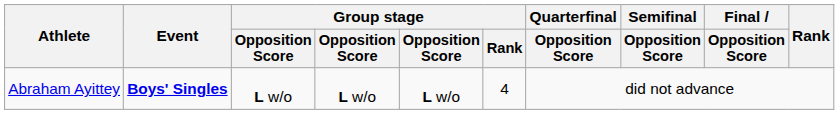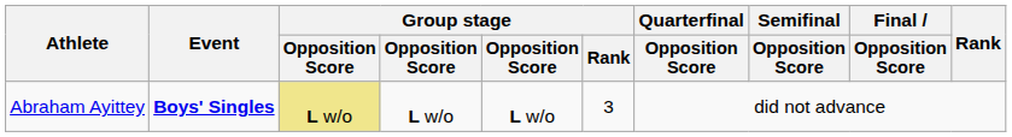 <table class="wikitable" style="font-size:90%">
 <tr>
 <th rowspan=2>Athlete</th>
 <th rowspan=2>Event</th>
 <th colspan=4>Group stage</th>
 <th>Quarterfinal</th>
 <th>Semifinal</th>
 <th>Final / </th>
 <th rowspan=2>Rank</th>
 </tr>
 <tr style="font-size:95%">
 <th>Opposition<br>Score</th>
 <th>Opposition<br>Score</th>
 <th>Opposition<br>Score</th>
 <th>Rank</th>
 <th>Opposition<br>Score</th>
 <th>Opposition<br>Score</th>
 <th>Opposition<br>Score</th>
 </tr>
 <tr align=center>
 <td align=left><a href='#'>Abraham Ayittey</a></td>
 <td align=left><strong><a href='#'>Boys' Singles</a></strong></td>
+<td style="background: khaki;"><br><strong>L</strong> w/o</td>
 <td><br><strong>L</strong> w/o</td>
 <td><br><strong>L</strong> w/o</td>
-<td><br><strong>L</strong> w/o</td>
-<td>4</td>
+<td>3</td>
 <td colspan=4>did not advance</td>
 </tr>
 </table>
